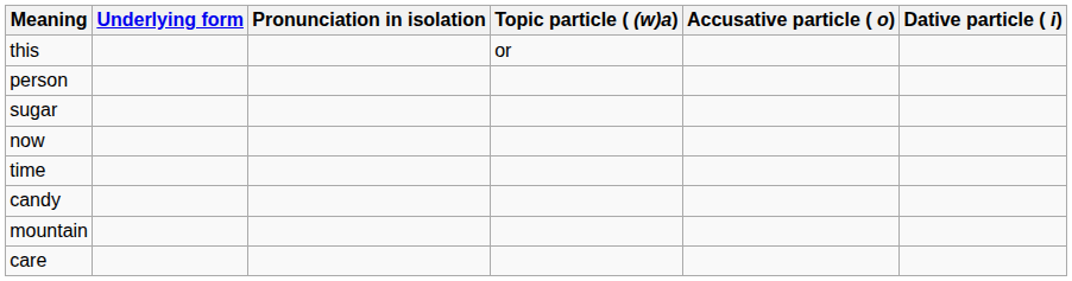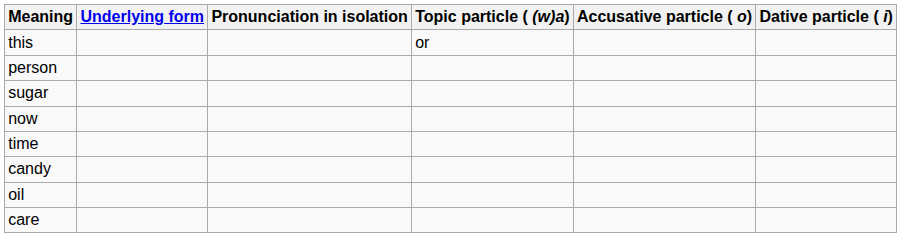 <table class="wikitable">
 <tr>
 <th>Meaning</th>
 <th><a href='#'>Underlying form</a></th>
 <th>Pronunciation in isolation</th>
 <th>Topic particle ( <em>(w)a</em>)</th>
 <th>Accusative particle ( <em>o</em>)</th>
 <th>Dative particle ( <em>i</em>)</th>
 </tr>
 <tr>
 <td>this</td>
 <td></td>
 <td></td>
 <td> or </td>
 <td></td>
 <td></td>
 </tr>
 <tr>
 <td>person</td>
 <td></td>
 <td></td>
 <td></td>
 <td></td>
 <td></td>
 </tr>
 <tr>
 <td>sugar</td>
 <td></td>
 <td></td>
 <td></td>
 <td></td>
 <td></td>
 </tr>
 <tr>
 <td>now</td>
 <td></td>
 <td></td>
 <td></td>
 <td></td>
 <td></td>
 </tr>
 <tr>
 <td>time</td>
 <td></td>
 <td></td>
 <td></td>
 <td></td>
 <td></td>
 </tr>
 <tr>
 <td>candy</td>
 <td></td>
 <td></td>
 <td></td>
 <td></td>
 <td></td>
 </tr>
 <tr>
-<td>mountain</td>
+<td>oil</td>
 <td></td>
 <td></td>
 <td></td>
 <td></td>
 <td></td>
 </tr>
 <tr>
 <td>care</td>
 <td></td>
 <td></td>
 <td></td>
 <td></td>
 <td></td>
 </tr>
 </table>
